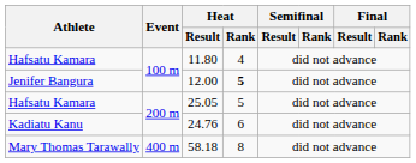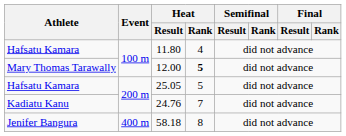 <table class="wikitable" style="font-size:90%; text-align:center">
 <tr>
 <th rowspan=2>Athlete</th>
 <th rowspan=2>Event</th>
 <th colspan=2>Heat</th>
 <th colspan=2>Semifinal</th>
 <th colspan=2>Final</th>
 </tr>
 <tr style="font-size:95%">
 <th>Result</th>
 <th>Rank</th>
 <th>Result</th>
 <th>Rank</th>
 <th>Result</th>
 <th>Rank</th>
 </tr>
 <tr>
 <td align=left><a href='#'>Hafsatu Kamara</a></td>
 <td align=left rowspan=2><a href='#'>100 m</a></td>
 <td>11.80</td>
 <td>4</td>
 <td colspan=4>did not advance</td>
 </tr>
 <tr>
-<td align=left><a href='#'>Jenifer Bangura</a></td>
+<td align=left><a href='#'>Mary Thomas Tarawally</a></td>
 <td>12.00</td>
 <td><strong>5</strong></td>
 <td colspan=4>did not advance</td>
 </tr>
 <tr>
 <td align=left><a href='#'>Hafsatu Kamara</a></td>
 <td align=left rowspan=2><a href='#'>200 m</a></td>
 <td>25.05</td>
 <td>5</td>
 <td colspan=4>did not advance</td>
 </tr>
 <tr>
 <td align=left><a href='#'>Kadiatu Kanu</a></td>
 <td>24.76</td>
-<td>6</td>
+<td>7</td>
 <td colspan=4>did not advance</td>
 </tr>
 <tr>
-<td align=left><a href='#'>Mary Thomas Tarawally</a></td>
+<td align=left><a href='#'>Jenifer Bangura</a></td>
 <td align=left rowspan=1><a href='#'>400 m</a></td>
 <td>58.18</td>
 <td>8</td>
 <td colspan=4>did not advance</td>
 </tr>
 </table>
